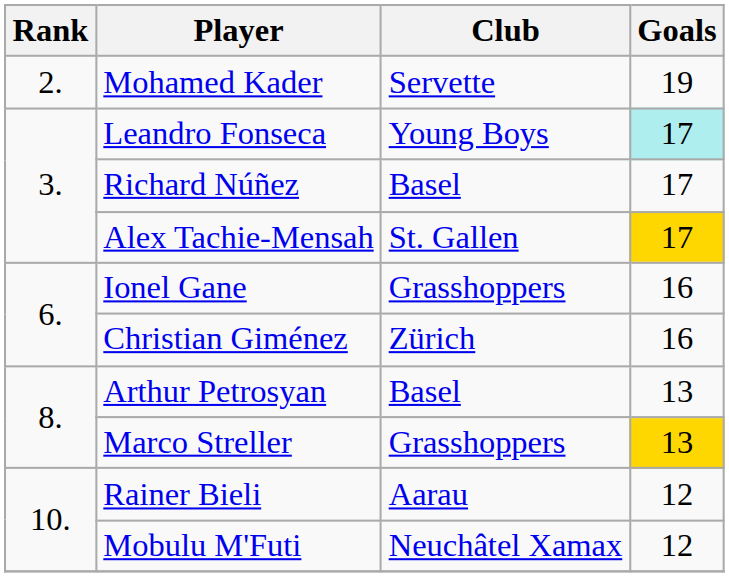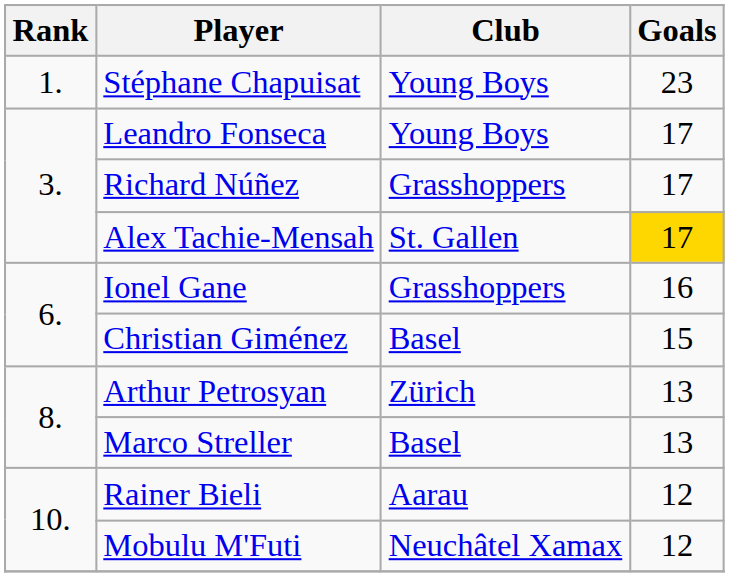 <table class="wikitable" style="text-align:center">
 <tr>
 <th>Rank</th>
 <th>Player</th>
 <th>Club</th>
 <th>Goals</th>
 </tr>
 <tr>
-<td>2.</td>
-<td align="left"> <a href='#'>Mohamed Kader</a></td>
-<td align="left"><a href='#'>Servette</a></td>
-<td>19</td>
+<td>1.</td>
+<td align="left"> <a href='#'>Stéphane Chapuisat</a></td>
+<td align="left"><a href='#'>Young Boys</a></td>
+<td>23</td>
 </tr>
 <tr>
 <td rowspan="3">3.</td>
 <td align="left"> <a href='#'>Leandro Fonseca</a></td>
 <td align="left"><a href='#'>Young Boys</a></td>
-<td style="background: paleturquoise;">17</td>
+<td>17</td>
 </tr>
 <tr>
 <td align="left"> <a href='#'>Richard Núñez</a></td>
-<td align="left"><a href='#'>Basel</a></td>
+<td align="left"><a href='#'>Grasshoppers</a></td>
 <td>17</td>
 </tr>
 <tr>
 <td align="left"> <a href='#'>Alex Tachie-Mensah</a></td>
 <td align="left"><a href='#'>St. Gallen</a></td>
 <td style="background: gold;">17</td>
 </tr>
 <tr>
 <td rowspan="2">6.</td>
 <td align="left"> <a href='#'>Ionel Gane</a></td>
 <td align="left"><a href='#'>Grasshoppers</a></td>
 <td>16</td>
 </tr>
 <tr>
 <td align="left"> <a href='#'>Christian Giménez</a></td>
-<td align="left"><a href='#'>Zürich</a></td>
-<td>16</td>
+<td align="left"><a href='#'>Basel</a></td>
+<td>15</td>
 </tr>
 <tr>
 <td rowspan="2">8.</td>
 <td align="left"> <a href='#'>Arthur Petrosyan</a></td>
-<td align="left"><a href='#'>Basel</a></td>
+<td align="left"><a href='#'>Zürich</a></td>
 <td>13</td>
 </tr>
 <tr>
 <td align="left"> <a href='#'>Marco Streller</a></td>
-<td align="left"><a href='#'>Grasshoppers</a></td>
-<td style="background: gold;">13</td>
+<td align="left"><a href='#'>Basel</a></td>
+<td>13</td>
 </tr>
 <tr>
 <td rowspan="2">10.</td>
 <td align="left"> <a href='#'>Rainer Bieli</a></td>
 <td align="left"><a href='#'>Aarau</a></td>
 <td>12</td>
 </tr>
 <tr>
 <td align="left"> <a href='#'>Mobulu M'Futi</a></td>
 <td align="left"><a href='#'>Neuchâtel Xamax</a></td>
 <td>12</td>
 </tr>
 <tr>
 </tr>
 </table>
